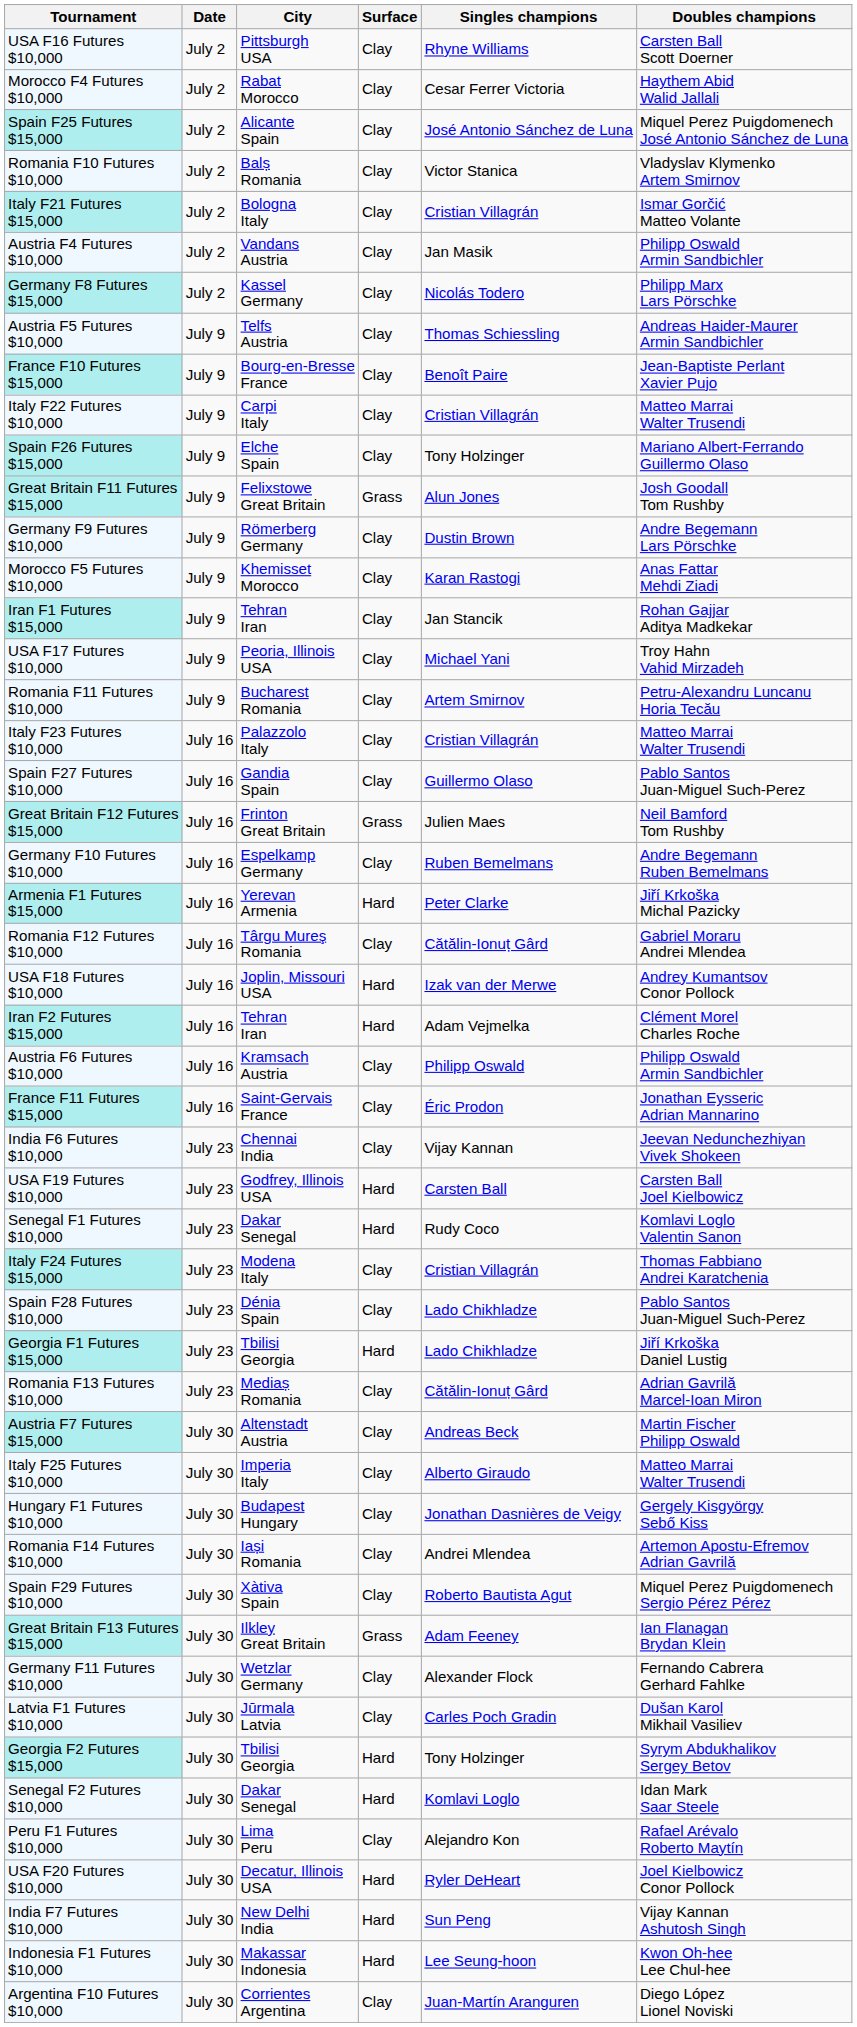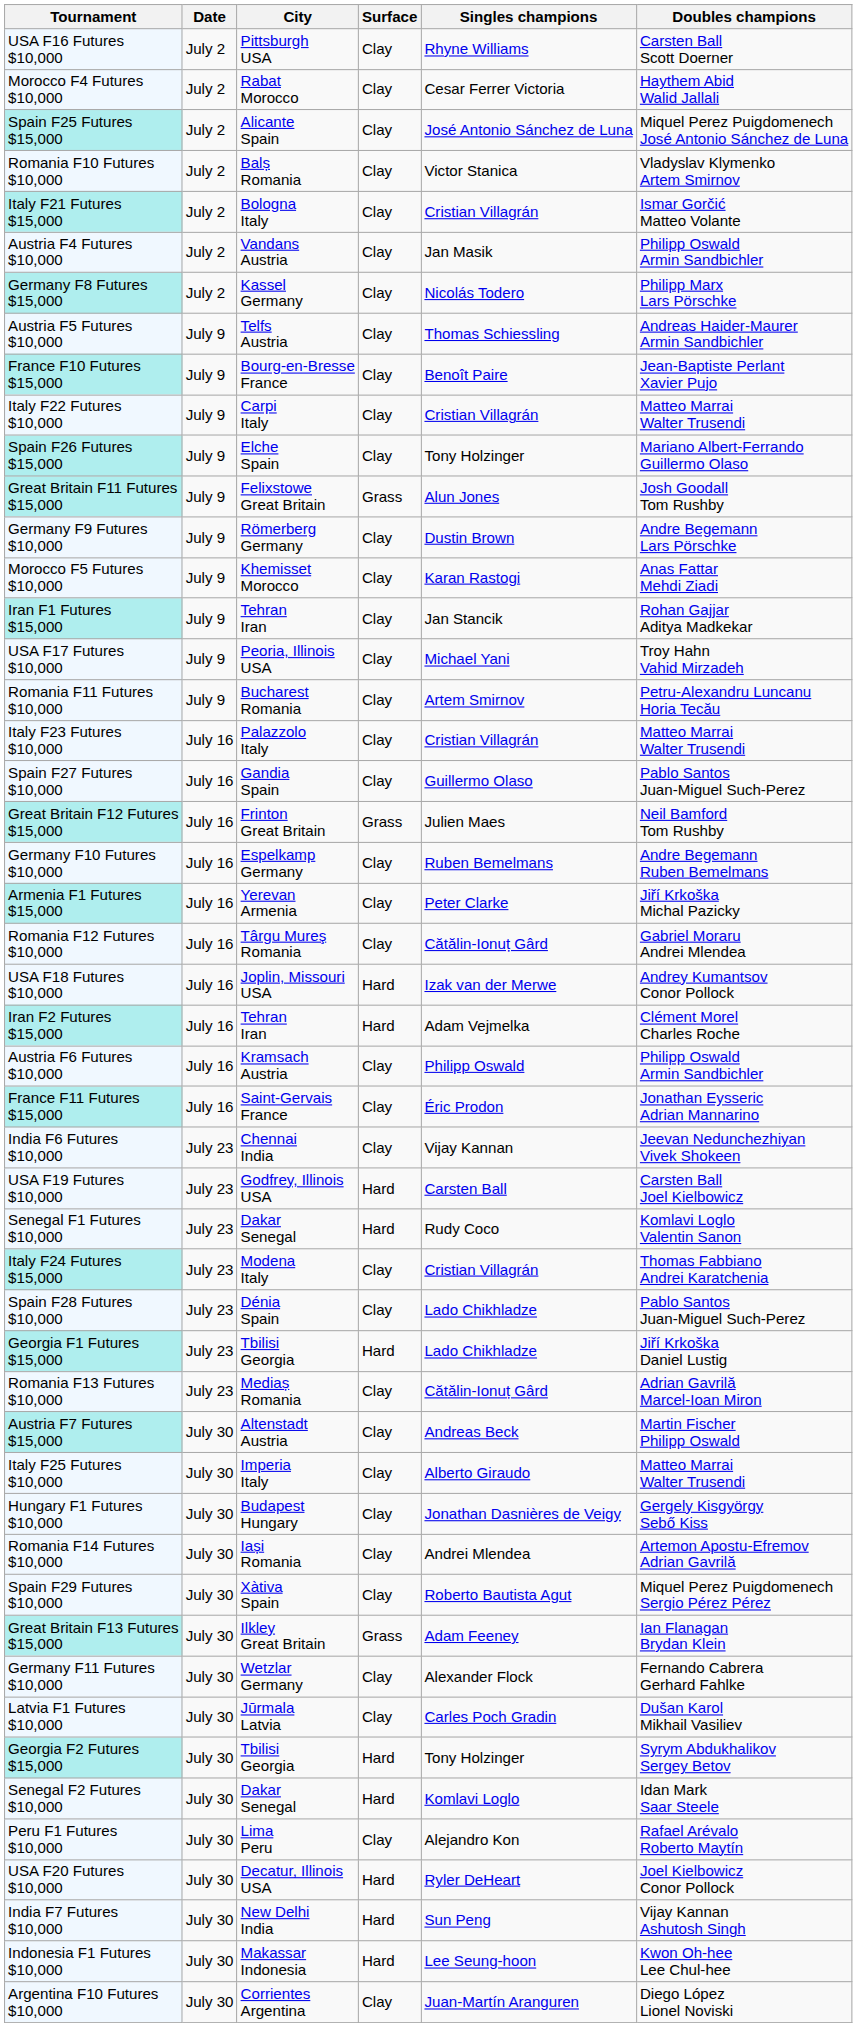 <table class="sortable wikitable" style="font-size:90%">
 <tr>
 <th>Tournament</th>
 <th>Date</th>
 <th>City</th>
 <th>Surface</th>
 <th>Singles champions</th>
 <th>Doubles champions</th>
 </tr>
 <tr>
 <td style="background:#f0f8ff;">USA F16 Futures<br>$10,000</td>
 <td>July 2</td>
 <td><a href='#'>Pittsburgh</a><br>USA</td>
 <td>Clay</td>
 <td> <a href='#'>Rhyne Williams</a></td>
 <td> <a href='#'>Carsten Ball</a><br> Scott Doerner</td>
 </tr>
 <tr>
 <td style="background:#f0f8ff;">Morocco F4 Futures<br>$10,000</td>
 <td>July 2</td>
 <td><a href='#'>Rabat</a><br>Morocco</td>
 <td>Clay</td>
 <td> Cesar Ferrer Victoria</td>
 <td> <a href='#'>Haythem Abid</a><br> <a href='#'>Walid Jallali</a></td>
 </tr>
 <tr>
 <td style="background:#afeeee;">Spain F25 Futures<br>$15,000</td>
 <td>July 2</td>
 <td><a href='#'>Alicante</a><br>Spain</td>
 <td>Clay</td>
 <td> <a href='#'>José Antonio Sánchez de Luna</a></td>
 <td> Miquel Perez Puigdomenech<br> <a href='#'>José Antonio Sánchez de Luna</a></td>
 </tr>
 <tr>
 <td style="background:#f0f8ff;">Romania F10 Futures<br>$10,000</td>
 <td>July 2</td>
 <td><a href='#'>Balș</a><br>Romania</td>
 <td>Clay</td>
 <td> Victor Stanica</td>
 <td> Vladyslav Klymenko<br> <a href='#'>Artem Smirnov</a></td>
 </tr>
 <tr>
 <td style="background:#afeeee;">Italy F21 Futures<br>$15,000</td>
 <td>July 2</td>
 <td><a href='#'>Bologna</a><br>Italy</td>
 <td>Clay</td>
 <td> <a href='#'>Cristian Villagrán</a></td>
 <td> <a href='#'>Ismar Gorčić</a><br> Matteo Volante</td>
 </tr>
 <tr>
 <td style="background:#f0f8ff;">Austria F4 Futures<br>$10,000</td>
 <td>July 2</td>
 <td><a href='#'>Vandans</a><br>Austria</td>
 <td>Clay</td>
 <td> Jan Masik</td>
 <td> <a href='#'>Philipp Oswald</a><br> <a href='#'>Armin Sandbichler</a></td>
 </tr>
 <tr>
 <td style="background:#afeeee;">Germany F8 Futures<br>$15,000</td>
 <td>July 2</td>
 <td><a href='#'>Kassel</a><br>Germany</td>
 <td>Clay</td>
 <td> <a href='#'>Nicolás Todero</a></td>
 <td> <a href='#'>Philipp Marx</a><br> <a href='#'>Lars Pörschke</a></td>
 </tr>
 <tr>
 <td style="background:#f0f8ff;">Austria F5 Futures<br>$10,000</td>
 <td>July 9</td>
 <td><a href='#'>Telfs</a><br>Austria</td>
 <td>Clay</td>
 <td> <a href='#'>Thomas Schiessling</a></td>
 <td> <a href='#'>Andreas Haider-Maurer</a><br> <a href='#'>Armin Sandbichler</a></td>
 </tr>
 <tr>
 <td style="background:#afeeee;">France F10 Futures<br>$15,000</td>
 <td>July 9</td>
 <td><a href='#'>Bourg-en-Bresse</a><br>France</td>
 <td>Clay</td>
 <td> <a href='#'>Benoît Paire</a></td>
 <td> <a href='#'>Jean-Baptiste Perlant</a><br> <a href='#'>Xavier Pujo</a></td>
 </tr>
 <tr>
 <td style="background:#f0f8ff;">Italy F22 Futures<br>$10,000</td>
 <td>July 9</td>
 <td><a href='#'>Carpi</a><br>Italy</td>
 <td>Clay</td>
 <td> <a href='#'>Cristian Villagrán</a></td>
 <td> <a href='#'>Matteo Marrai</a><br> <a href='#'>Walter Trusendi</a></td>
 </tr>
 <tr>
 <td style="background:#afeeee;">Spain F26 Futures<br>$15,000</td>
 <td>July 9</td>
 <td><a href='#'>Elche</a><br>Spain</td>
 <td>Clay</td>
 <td> Tony Holzinger</td>
 <td> <a href='#'>Mariano Albert-Ferrando</a><br> <a href='#'>Guillermo Olaso</a></td>
 </tr>
 <tr>
 <td style="background:#afeeee;">Great Britain F11 Futures<br>$15,000</td>
 <td>July 9</td>
 <td><a href='#'>Felixstowe</a><br>Great Britain</td>
 <td>Grass</td>
 <td> <a href='#'>Alun Jones</a></td>
 <td> <a href='#'>Josh Goodall</a><br> Tom Rushby</td>
 </tr>
 <tr>
 <td style="background:#f0f8ff;">Germany F9 Futures<br>$10,000</td>
 <td>July 9</td>
 <td><a href='#'>Römerberg</a><br>Germany</td>
 <td>Clay</td>
 <td> <a href='#'>Dustin Brown</a></td>
 <td> <a href='#'>Andre Begemann</a><br> <a href='#'>Lars Pörschke</a></td>
 </tr>
 <tr>
 <td style="background:#f0f8ff;">Morocco F5 Futures<br>$10,000</td>
 <td>July 9</td>
 <td><a href='#'>Khemisset</a><br>Morocco</td>
 <td>Clay</td>
 <td> <a href='#'>Karan Rastogi</a></td>
 <td> <a href='#'>Anas Fattar</a><br> <a href='#'>Mehdi Ziadi</a></td>
 </tr>
 <tr>
 <td style="background:#afeeee;">Iran F1 Futures<br>$15,000</td>
 <td>July 9</td>
 <td><a href='#'>Tehran</a><br>Iran</td>
 <td>Clay</td>
 <td> Jan Stancik</td>
 <td> <a href='#'>Rohan Gajjar</a><br> Aditya Madkekar</td>
 </tr>
 <tr>
 <td style="background:#f0f8ff;">USA F17 Futures<br>$10,000</td>
 <td>July 9</td>
 <td><a href='#'>Peoria, Illinois</a><br>USA</td>
 <td>Clay</td>
 <td> <a href='#'>Michael Yani</a></td>
 <td> Troy Hahn<br> <a href='#'>Vahid Mirzadeh</a></td>
 </tr>
 <tr>
 <td style="background:#f0f8ff;">Romania F11 Futures<br>$10,000</td>
 <td>July 9</td>
 <td><a href='#'>Bucharest</a><br>Romania</td>
 <td>Clay</td>
 <td> <a href='#'>Artem Smirnov</a></td>
 <td> <a href='#'>Petru-Alexandru Luncanu</a><br> <a href='#'>Horia Tecău</a></td>
 </tr>
 <tr>
 <td style="background:#f0f8ff;">Italy F23 Futures<br>$10,000</td>
 <td>July 16</td>
 <td><a href='#'>Palazzolo</a><br>Italy</td>
 <td>Clay</td>
 <td> <a href='#'>Cristian Villagrán</a></td>
 <td> <a href='#'>Matteo Marrai</a><br> <a href='#'>Walter Trusendi</a></td>
 </tr>
 <tr>
 <td style="background:#f0f8ff;">Spain F27 Futures<br>$10,000</td>
 <td>July 16</td>
 <td><a href='#'>Gandia</a><br>Spain</td>
 <td>Clay</td>
 <td> <a href='#'>Guillermo Olaso</a></td>
 <td> <a href='#'>Pablo Santos</a><br> Juan-Miguel Such-Perez</td>
 </tr>
 <tr>
 <td style="background:#afeeee;">Great Britain F12 Futures<br>$15,000</td>
 <td>July 16</td>
 <td><a href='#'>Frinton</a><br>Great Britain</td>
 <td>Grass</td>
 <td> Julien Maes</td>
 <td> <a href='#'>Neil Bamford</a><br> Tom Rushby</td>
 </tr>
 <tr>
 <td style="background:#f0f8ff;">Germany F10 Futures<br>$10,000</td>
 <td>July 16</td>
 <td><a href='#'>Espelkamp</a><br>Germany</td>
 <td>Clay</td>
 <td> <a href='#'>Ruben Bemelmans</a></td>
 <td> <a href='#'>Andre Begemann</a><br> <a href='#'>Ruben Bemelmans</a></td>
 </tr>
 <tr>
 <td style="background:#afeeee;">Armenia F1 Futures<br>$15,000</td>
 <td>July 16</td>
 <td><a href='#'>Yerevan</a><br>Armenia</td>
-<td>Hard</td>
+<td>Clay</td>
 <td> <a href='#'>Peter Clarke</a></td>
 <td> <a href='#'>Jiří Krkoška</a><br> Michal Pazicky</td>
 </tr>
 <tr>
 <td style="background:#f0f8ff;">Romania F12 Futures<br>$10,000</td>
 <td>July 16</td>
 <td><a href='#'>Târgu Mureş</a><br>Romania</td>
 <td>Clay</td>
 <td> <a href='#'>Cătălin-Ionuț Gârd</a></td>
 <td> <a href='#'>Gabriel Moraru</a><br> Andrei Mlendea</td>
 </tr>
 <tr>
 <td style="background:#f0f8ff;">USA F18 Futures<br>$10,000</td>
 <td>July 16</td>
 <td><a href='#'>Joplin, Missouri</a><br>USA</td>
 <td>Hard</td>
 <td> <a href='#'>Izak van der Merwe</a></td>
 <td> <a href='#'>Andrey Kumantsov</a><br> Conor Pollock</td>
 </tr>
 <tr>
 <td style="background:#afeeee;">Iran F2 Futures<br>$15,000</td>
 <td>July 16</td>
 <td><a href='#'>Tehran</a><br>Iran</td>
 <td>Hard</td>
 <td> Adam Vejmelka</td>
 <td> <a href='#'>Clément Morel</a><br> Charles Roche</td>
 </tr>
 <tr>
 <td style="background:#f0f8ff;">Austria F6 Futures<br>$10,000</td>
 <td>July 16</td>
 <td><a href='#'>Kramsach</a><br>Austria</td>
 <td>Clay</td>
 <td> <a href='#'>Philipp Oswald</a></td>
 <td> <a href='#'>Philipp Oswald</a><br> <a href='#'>Armin Sandbichler</a></td>
 </tr>
 <tr>
 <td style="background:#afeeee;">France F11 Futures<br>$15,000</td>
 <td>July 16</td>
 <td><a href='#'>Saint-Gervais</a><br>France</td>
 <td>Clay</td>
 <td> <a href='#'>Éric Prodon</a></td>
 <td> <a href='#'>Jonathan Eysseric</a><br> <a href='#'>Adrian Mannarino</a></td>
 </tr>
 <tr>
 <td style="background:#f0f8ff;">India F6 Futures<br>$10,000</td>
 <td>July 23</td>
 <td><a href='#'>Chennai</a><br>India</td>
 <td>Clay</td>
 <td> Vijay Kannan</td>
 <td> <a href='#'>Jeevan Nedunchezhiyan</a><br> <a href='#'>Vivek Shokeen</a></td>
 </tr>
 <tr>
 <td style="background:#f0f8ff;">USA F19 Futures<br>$10,000</td>
 <td>July 23</td>
 <td><a href='#'>Godfrey, Illinois</a><br>USA</td>
 <td>Hard</td>
 <td> <a href='#'>Carsten Ball</a></td>
 <td> <a href='#'>Carsten Ball</a><br> <a href='#'>Joel Kielbowicz</a></td>
 </tr>
 <tr>
 <td style="background:#f0f8ff;">Senegal F1 Futures<br>$10,000</td>
 <td>July 23</td>
 <td><a href='#'>Dakar</a><br>Senegal</td>
 <td>Hard</td>
 <td> Rudy Coco</td>
 <td> <a href='#'>Komlavi Loglo</a><br> <a href='#'>Valentin Sanon</a></td>
 </tr>
 <tr>
 <td style="background:#afeeee;">Italy F24 Futures<br>$15,000</td>
 <td>July 23</td>
 <td><a href='#'>Modena</a><br>Italy</td>
 <td>Clay</td>
 <td> <a href='#'>Cristian Villagrán</a></td>
 <td> <a href='#'>Thomas Fabbiano</a><br> <a href='#'>Andrei Karatchenia</a></td>
 </tr>
 <tr>
 <td style="background:#f0f8ff;">Spain F28 Futures<br>$10,000</td>
 <td>July 23</td>
 <td><a href='#'>Dénia</a><br>Spain</td>
 <td>Clay</td>
 <td> <a href='#'>Lado Chikhladze</a></td>
 <td> <a href='#'>Pablo Santos</a><br> Juan-Miguel Such-Perez</td>
 </tr>
 <tr>
 <td style="background:#afeeee;">Georgia F1 Futures<br>$15,000</td>
 <td>July 23</td>
 <td><a href='#'>Tbilisi</a><br>Georgia</td>
 <td>Hard</td>
 <td> <a href='#'>Lado Chikhladze</a></td>
 <td> <a href='#'>Jiří Krkoška</a><br> Daniel Lustig</td>
 </tr>
 <tr>
 <td style="background:#f0f8ff;">Romania F13 Futures<br>$10,000</td>
 <td>July 23</td>
 <td><a href='#'>Mediaș</a><br>Romania</td>
 <td>Clay</td>
 <td> <a href='#'>Cătălin-Ionuț Gârd</a></td>
 <td> <a href='#'>Adrian Gavrilă</a><br> <a href='#'>Marcel-Ioan Miron</a></td>
 </tr>
 <tr>
 <td style="background:#afeeee;">Austria F7 Futures<br>$15,000</td>
 <td>July 30</td>
 <td><a href='#'>Altenstadt</a><br>Austria</td>
 <td>Clay</td>
 <td> <a href='#'>Andreas Beck</a></td>
 <td> <a href='#'>Martin Fischer</a><br> <a href='#'>Philipp Oswald</a></td>
 </tr>
 <tr>
 <td style="background:#f0f8ff;">Italy F25 Futures<br>$10,000</td>
 <td>July 30</td>
 <td><a href='#'>Imperia</a><br>Italy</td>
 <td>Clay</td>
 <td> <a href='#'>Alberto Giraudo</a></td>
 <td> <a href='#'>Matteo Marrai</a><br> <a href='#'>Walter Trusendi</a></td>
 </tr>
 <tr>
 <td style="background:#f0f8ff;">Hungary F1 Futures<br>$10,000</td>
 <td>July 30</td>
 <td><a href='#'>Budapest</a><br>Hungary</td>
 <td>Clay</td>
 <td> <a href='#'>Jonathan Dasnières de Veigy</a></td>
 <td> <a href='#'>Gergely Kisgyörgy</a><br> <a href='#'>Sebő Kiss</a></td>
 </tr>
 <tr>
 <td style="background:#f0f8ff;">Romania F14 Futures<br>$10,000</td>
 <td>July 30</td>
 <td><a href='#'>Iași</a><br>Romania</td>
 <td>Clay</td>
 <td> Andrei Mlendea</td>
 <td> <a href='#'>Artemon Apostu-Efremov</a><br> <a href='#'>Adrian Gavrilă</a></td>
 </tr>
 <tr>
 <td style="background:#f0f8ff;">Spain F29 Futures<br>$10,000</td>
 <td>July 30</td>
 <td><a href='#'>Xàtiva</a><br>Spain</td>
 <td>Clay</td>
 <td> <a href='#'>Roberto Bautista Agut</a></td>
 <td> Miquel Perez Puigdomenech<br> <a href='#'>Sergio Pérez Pérez</a></td>
 </tr>
 <tr>
 <td style="background:#afeeee;">Great Britain F13 Futures<br>$15,000</td>
 <td>July 30</td>
 <td><a href='#'>Ilkley</a><br>Great Britain</td>
 <td>Grass</td>
 <td> <a href='#'>Adam Feeney</a></td>
 <td> <a href='#'>Ian Flanagan</a><br> <a href='#'>Brydan Klein</a></td>
 </tr>
 <tr>
 <td style="background:#f0f8ff;">Germany F11 Futures<br>$10,000</td>
 <td>July 30</td>
 <td><a href='#'>Wetzlar</a><br>Germany</td>
 <td>Clay</td>
 <td> Alexander Flock</td>
 <td> Fernando Cabrera<br> Gerhard Fahlke</td>
 </tr>
 <tr>
 <td style="background:#f0f8ff;">Latvia F1 Futures<br>$10,000</td>
 <td>July 30</td>
 <td><a href='#'>Jūrmala</a><br>Latvia</td>
 <td>Clay</td>
 <td> <a href='#'>Carles Poch Gradin</a></td>
 <td> <a href='#'>Dušan Karol</a><br> Mikhail Vasiliev</td>
 </tr>
 <tr>
 <td style="background:#afeeee;">Georgia F2 Futures<br>$15,000</td>
 <td>July 30</td>
 <td><a href='#'>Tbilisi</a><br>Georgia</td>
 <td>Hard</td>
 <td> Tony Holzinger</td>
 <td> <a href='#'>Syrym Abdukhalikov</a><br> <a href='#'>Sergey Betov</a></td>
 </tr>
 <tr>
 <td style="background:#f0f8ff;">Senegal F2 Futures<br>$10,000</td>
 <td>July 30</td>
 <td><a href='#'>Dakar</a><br>Senegal</td>
 <td>Hard</td>
 <td> <a href='#'>Komlavi Loglo</a></td>
 <td> Idan Mark<br> <a href='#'>Saar Steele</a></td>
 </tr>
 <tr>
 <td style="background:#f0f8ff;">Peru F1 Futures<br>$10,000</td>
 <td>July 30</td>
 <td><a href='#'>Lima</a><br>Peru</td>
 <td>Clay</td>
 <td> Alejandro Kon</td>
 <td> <a href='#'>Rafael Arévalo</a><br> <a href='#'>Roberto Maytín</a></td>
 </tr>
 <tr>
 <td style="background:#f0f8ff;">USA F20 Futures<br>$10,000</td>
 <td>July 30</td>
 <td><a href='#'>Decatur, Illinois</a><br>USA</td>
 <td>Hard</td>
 <td> <a href='#'>Ryler DeHeart</a></td>
 <td> <a href='#'>Joel Kielbowicz</a><br> Conor Pollock</td>
 </tr>
 <tr>
 <td style="background:#f0f8ff;">India F7 Futures<br>$10,000</td>
 <td>July 30</td>
 <td><a href='#'>New Delhi</a><br>India</td>
 <td>Hard</td>
 <td> <a href='#'>Sun Peng</a></td>
 <td> Vijay Kannan<br> <a href='#'>Ashutosh Singh</a></td>
 </tr>
 <tr>
 <td style="background:#f0f8ff;">Indonesia F1 Futures<br>$10,000</td>
 <td>July 30</td>
 <td><a href='#'>Makassar</a><br>Indonesia</td>
 <td>Hard</td>
 <td> <a href='#'>Lee Seung-hoon</a></td>
 <td> <a href='#'>Kwon Oh-hee</a><br> Lee Chul-hee</td>
 </tr>
 <tr>
 <td style="background:#f0f8ff;">Argentina F10 Futures<br>$10,000</td>
 <td>July 30</td>
 <td><a href='#'>Corrientes</a><br>Argentina</td>
 <td>Clay</td>
 <td> <a href='#'>Juan-Martín Aranguren</a></td>
 <td> Diego López<br> Lionel Noviski</td>
 </tr>
 </table>
